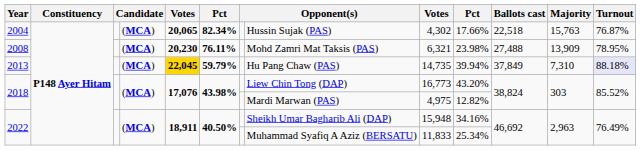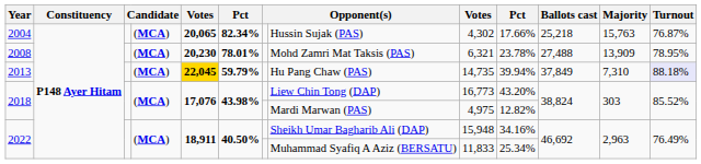 <table class="wikitable" style="margin:0.5em ; font-size:95%">
 <tr>
 <th>Year</th>
 <th>Constituency</th>
 <th colspan=2>Candidate</th>
 <th>Votes</th>
 <th>Pct</th>
 <th colspan=2>Opponent(s)</th>
 <th>Votes</th>
 <th>Pct</th>
 <th>Ballots cast</th>
 <th>Majority</th>
 <th>Turnout</th>
 </tr>
 <tr>
 <td><a href='#'>2004</a></td>
 <td rowspan=7><strong>P148 <a href='#'>Ayer Hitam</a></strong></td>
 <td></td>
 <td> (<a href='#'><strong>MCA</strong></a>)</td>
 <td align="right"><strong>20,065</strong></td>
 <td><strong>82.34%</strong></td>
 <td></td>
 <td>Hussin Sujak (<a href='#'>PAS</a>)</td>
 <td align="right">4,302</td>
 <td>17.66%</td>
-<td>22,518</td>
+<td>25,218</td>
 <td>15,763</td>
 <td>76.87%</td>
 </tr>
 <tr>
 <td><a href='#'>2008</a></td>
 <td></td>
 <td> (<a href='#'><strong>MCA</strong></a>)</td>
 <td align="right"><strong>20,230</strong></td>
-<td><strong>76.11%</strong></td>
+<td><strong>78.01%</strong></td>
 <td></td>
 <td>Mohd Zamri Mat Taksis (<a href='#'>PAS</a>)</td>
 <td align="right">6,321</td>
-<td>23.98%</td>
+<td>23.78%</td>
 <td>27,488</td>
 <td>13,909</td>
 <td>78.95%</td>
 </tr>
 <tr>
 <td><a href='#'>2013</a></td>
 <td></td>
 <td> (<a href='#'><strong>MCA</strong></a>)</td>
 <td align="right" style="background: gold;"><strong>22,045</strong></td>
 <td><strong>59.79%</strong></td>
 <td></td>
 <td>Hu Pang Chaw (<a href='#'>PAS</a>)</td>
 <td align="right">14,735</td>
 <td>39.94%</td>
 <td>37,849</td>
 <td>7,310</td>
 <td style="background: lavender;">88.18%</td>
 </tr>
 <tr>
 <td rowspan=2><a href='#'>2018</a></td>
 <td rowspan=2 ></td>
 <td rowspan=2> (<a href='#'><strong>MCA</strong></a>)</td>
 <td rowspan=2 align="right"><strong>17,076</strong></td>
 <td rowspan=2><strong>43.98%</strong></td>
 <td></td>
 <td><a href='#'>Liew Chin Tong</a> (<a href='#'>DAP</a>)</td>
 <td align="right">16,773</td>
 <td>43.20%</td>
 <td rowspan=2>38,824</td>
 <td rowspan=2>303</td>
 <td rowspan=2>85.52%</td>
 </tr>
 <tr>
 <td></td>
 <td>Mardi Marwan (<a href='#'>PAS</a>)</td>
 <td align="right">4,975</td>
 <td>12.82%</td>
 </tr>
 <tr>
 <td rowspan=2><a href='#'>2022</a></td>
 <td rowspan=2 ></td>
 <td rowspan=2> (<a href='#'><strong>MCA</strong></a>)</td>
 <td rowspan=2 align=right><strong>18,911</strong></td>
 <td rowspan=2><strong>40.50%</strong></td>
 <td></td>
 <td><a href='#'>Sheikh Umar Bagharib Ali</a> (<a href='#'>DAP</a>)</td>
 <td align=right>15,948</td>
 <td>34.16%</td>
 <td rowspan="2">46,692</td>
 <td rowspan="2">2,963</td>
 <td rowspan="2">76.49%</td>
 </tr>
 <tr>
 <td bgcolor=></td>
 <td>Muhammad Syafiq A Aziz (<a href='#'>BERSATU</a>)</td>
 <td align=right>11,833</td>
 <td>25.34%</td>
 </tr>
 </table>
